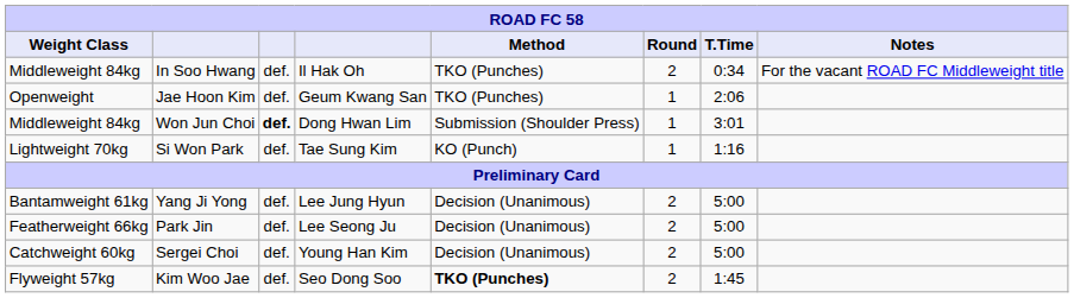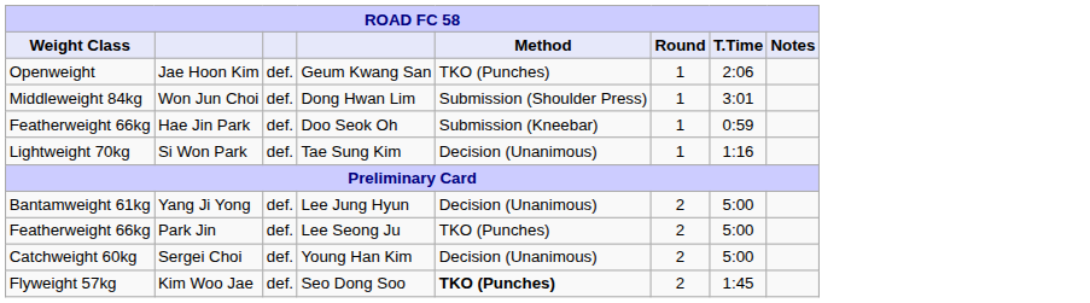 <table class="wikitable" style="font-size: 80%;">
 <tr>
 <th colspan="8" style="background-color: #ccf; color: #000080; text-align: center;"><strong>ROAD FC 58</strong></th>
 </tr>
 <tr>
 <th colspan="1" style="background-color: #E6E8FA; color: #000000; text-align: center;">Weight Class</th>
 <th colspan="1" style="background-color: #E6E8FA; color: #000000; text-align: center;"></th>
 <th colspan="1" style="background-color: #E6E8FA; color: #000000; text-align: center;"></th>
 <th colspan="1" style="background-color: #E6E8FA; color: #000000; text-align: center;"></th>
 <th colspan="1" style="background-color: #E6E8FA; color: #000000; text-align: center;">Method</th>
 <th colspan="1" style="background-color: #E6E8FA; color: #000000; text-align: center;">Round</th>
 <th colspan="1" style="background-color: #E6E8FA; color: #000000; text-align: center;">T.Time</th>
 <th colspan="1" style="background-color: #E6E8FA; color: #000000; text-align: center;">Notes</th>
 </tr>
 <tr>
-<td>Middleweight 84kg</td>
-<td> In Soo Hwang</td>
-<td align=center>def.</td>
-<td> Il Hak Oh</td>
-<td>TKO (Punches)</td>
-<td align=center>2</td>
-<td align=center>0:34</td>
-<td>For the vacant <a href='#'>ROAD FC Middleweight title</a></td>
-</tr>
-<tr>
 <td>Openweight</td>
 <td> Jae Hoon Kim</td>
 <td align=center>def.</td>
 <td> Geum Kwang San</td>
 <td>TKO (Punches)</td>
 <td align=center>1</td>
 <td align=center>2:06</td>
 <td></td>
 </tr>
 <tr>
 <td>Middleweight 84kg</td>
 <td> Won Jun Choi</td>
-<td align=center><strong>def.</strong></td>
+<td align=center>def.</td>
 <td> Dong Hwan Lim</td>
 <td>Submission (Shoulder Press)</td>
 <td align=center>1</td>
 <td align=center>3:01</td>
 <td></td>
 </tr>
 <tr>
+<td>Featherweight 66kg</td>
+<td> Hae Jin Park</td>
+<td align=center>def.</td>
+<td> Doo Seok Oh</td>
+<td>Submission (Kneebar)</td>
+<td align=center>1</td>
+<td align=center>0:59</td>
+<td></td>
+</tr>
+<tr>
 <td>Lightweight 70kg</td>
 <td> Si Won Park</td>
 <td align=center>def.</td>
 <td> Tae Sung Kim</td>
-<td>KO (Punch)</td>
+<td>Decision (Unanimous)</td>
 <td align=center>1</td>
 <td align=center>1:16</td>
 <td></td>
 </tr>
 <tr>
 <th colspan="8" style="background-color: #ccf; color: #000080; text-align: center;"><strong>Preliminary Card</strong></th>
 </tr>
 <tr>
 <td>Bantamweight 61kg</td>
 <td> Yang Ji Yong</td>
 <td align=center>def.</td>
 <td> Lee Jung Hyun</td>
 <td>Decision (Unanimous)</td>
 <td align=center>2</td>
 <td align=center>5:00</td>
 <td></td>
 </tr>
 <tr>
 <td>Featherweight 66kg</td>
 <td> Park Jin</td>
 <td align=center>def.</td>
 <td> Lee Seong Ju</td>
-<td>Decision (Unanimous)</td>
+<td>TKO (Punches)</td>
 <td align=center>2</td>
 <td align=center>5:00</td>
 <td></td>
 </tr>
 <tr>
 <td>Catchweight 60kg</td>
 <td> Sergei Choi</td>
 <td align=center>def.</td>
 <td> Young Han Kim</td>
 <td>Decision (Unanimous)</td>
 <td align=center>2</td>
 <td align=center>5:00</td>
 <td></td>
 </tr>
 <tr>
 <td>Flyweight 57kg</td>
 <td> Kim Woo Jae</td>
 <td align=center>def.</td>
 <td> Seo Dong Soo</td>
 <td><strong>TKO (Punches)</strong></td>
 <td align=center>2</td>
 <td align=center>1:45</td>
 <td></td>
 </tr>
 </table>
